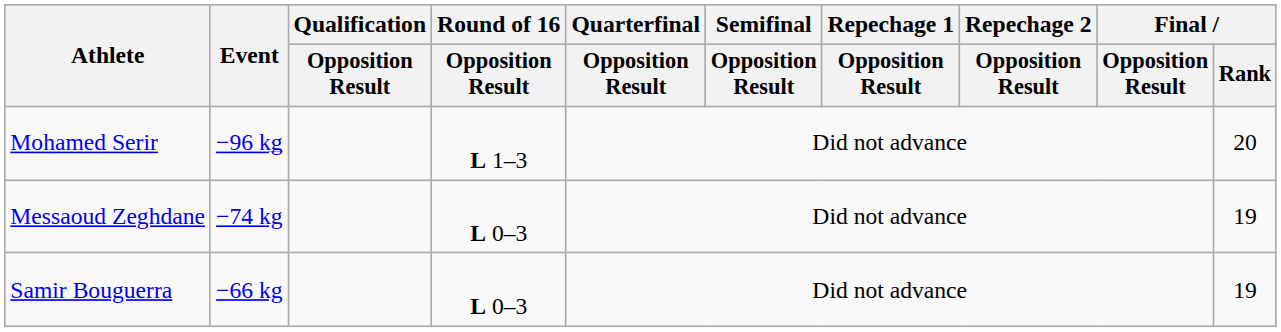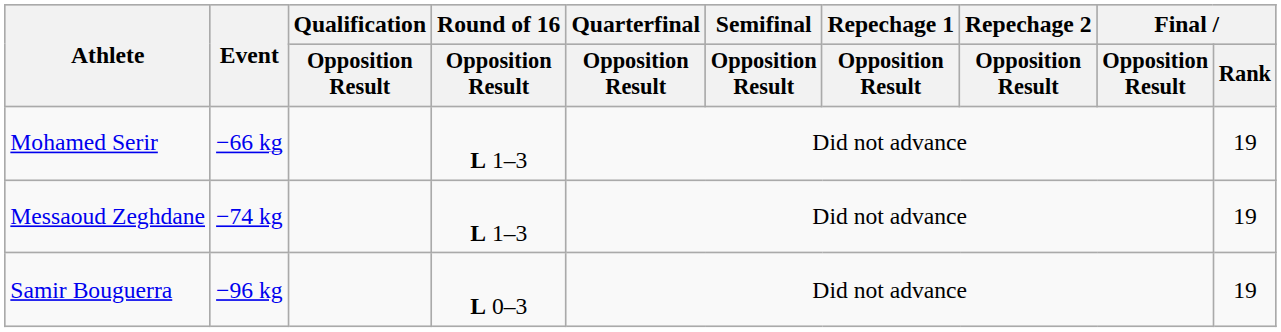 <table class="wikitable" style="font-size:90%">
 <tr>
 <th rowspan="2">Athlete</th>
 <th rowspan="2">Event</th>
 <th>Qualification</th>
 <th>Round of 16</th>
 <th>Quarterfinal</th>
 <th>Semifinal</th>
 <th>Repechage 1</th>
 <th>Repechage 2</th>
 <th colspan=2>Final / </th>
 </tr>
 <tr style="font-size: 95%">
 <th>Opposition<br>Result</th>
 <th>Opposition<br>Result</th>
 <th>Opposition<br>Result</th>
 <th>Opposition<br>Result</th>
 <th>Opposition<br>Result</th>
 <th>Opposition<br>Result</th>
 <th>Opposition<br>Result</th>
 <th>Rank</th>
 </tr>
 <tr align=center>
 <td align=left><a href='#'>Mohamed Serir</a></td>
-<td align=left><a href='#'>−96 kg</a></td>
+<td align=left><a href='#'>−66 kg</a></td>
 <td></td>
 <td><br><strong>L</strong> 1–3 <sup></sup></td>
 <td colspan=5>Did not advance</td>
-<td>20</td>
+<td>19</td>
 </tr>
 <tr align=center>
 <td align=left><a href='#'>Messaoud Zeghdane</a></td>
 <td align=left><a href='#'>−74 kg</a></td>
 <td></td>
-<td><br><strong>L</strong> 0–3 <sup></sup></td>
+<td><br><strong>L</strong> 1–3 <sup></sup></td>
 <td colspan=5>Did not advance</td>
 <td>19</td>
 </tr>
 <tr align=center>
 <td align=left><a href='#'>Samir Bouguerra</a></td>
-<td align=left><a href='#'>−66 kg</a></td>
+<td align=left><a href='#'>−96 kg</a></td>
 <td></td>
 <td><br><strong>L</strong> 0–3 <sup></sup></td>
 <td colspan=5>Did not advance</td>
 <td>19</td>
 </tr>
 </table>
